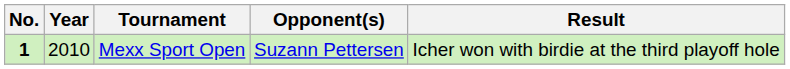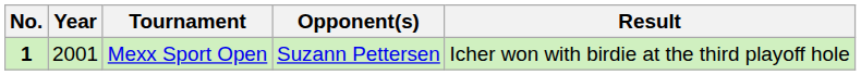 <table class="wikitable" style="font-size:95%;">
 <tr>
 <th>No.</th>
 <th>Year</th>
 <th>Tournament</th>
 <th>Opponent(s)</th>
 <th>Result</th>
 </tr>
 <tr style="background:#D0F0C0;">
 <td align="center"><strong>1</strong></td>
-<td>2010</td>
+<td>2001</td>
 <td><a href='#'>Mexx Sport Open</a></td>
 <td> <a href='#'>Suzann Pettersen</a></td>
 <td>Icher won with birdie at the third playoff hole</td>
 </tr>
 </table>
